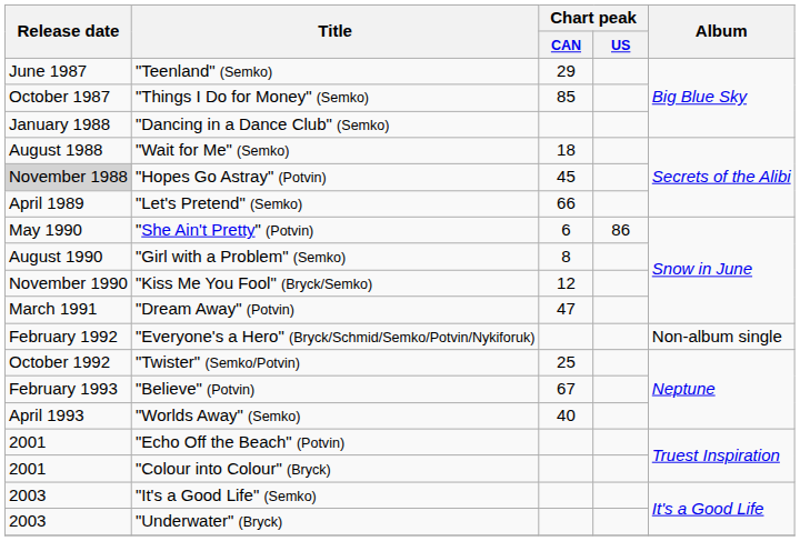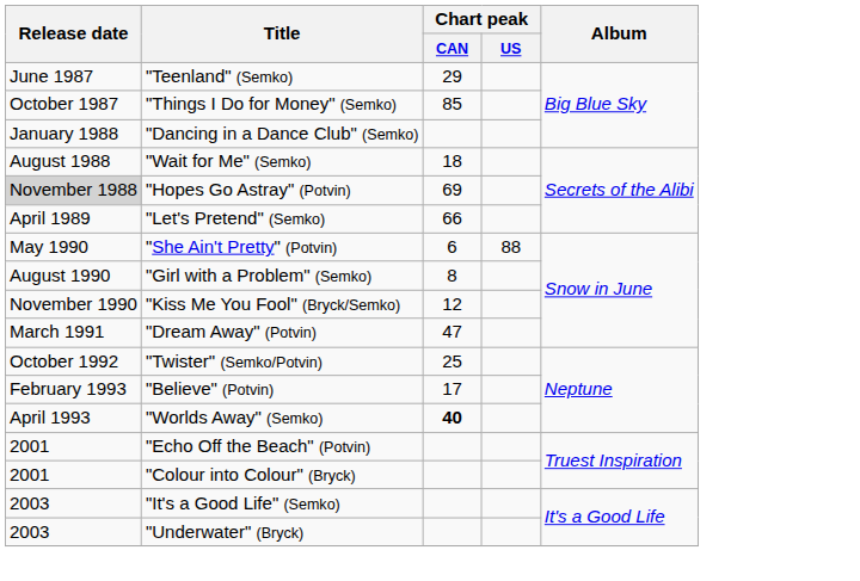 <table class="wikitable">
 <tr>
 <th rowspan="2">Release date</th>
 <th rowspan="2">Title</th>
 <th colspan="2">Chart peak</th>
 <th rowspan="2">Album</th>
 </tr>
 <tr>
 <th width="45"><small><a href='#'>CAN</a></small></th>
 <th width="45"><small><a href='#'>US</a></small></th>
 </tr>
 <tr>
 <td>June 1987</td>
 <td>"Teenland" <small> (Semko)</small></td>
 <td align="center">29</td>
 <td align="center"></td>
 <td rowspan="3"><em><a href='#'>Big Blue Sky</a></em></td>
 </tr>
 <tr>
 <td>October 1987</td>
 <td>"Things I Do for Money" <small> (Semko)</small></td>
 <td align="center">85</td>
 <td align="center"></td>
 </tr>
 <tr>
 <td>January 1988</td>
 <td>"Dancing in a Dance Club" <small> (Semko)</small></td>
 <td align="center"></td>
 <td align="center"></td>
 </tr>
 <tr>
 <td>August 1988</td>
 <td>"Wait for Me" <small> (Semko)</small></td>
 <td align="center">18</td>
 <td align="center"></td>
 <td rowspan="3"><em><a href='#'>Secrets of the Alibi</a></em></td>
 </tr>
 <tr>
 <td style="background: lightgrey;">November 1988</td>
 <td>"Hopes Go Astray" <small> (Potvin)</small></td>
-<td align="center">45</td>
+<td align="center">69</td>
 <td align="center"></td>
 </tr>
 <tr>
 <td>April 1989</td>
 <td>"Let's Pretend" <small> (Semko)</small></td>
 <td align="center">66</td>
 <td align="center"></td>
 </tr>
 <tr>
 <td>May 1990</td>
 <td>"<a href='#'>She Ain't Pretty</a>" <small> (Potvin)</small></td>
 <td align="center">6</td>
-<td align="center">86</td>
+<td align="center">88</td>
 <td rowspan="4"><em><a href='#'>Snow in June</a></em></td>
 </tr>
 <tr>
 <td>August 1990</td>
 <td>"Girl with a Problem" <small> (Semko)</small></td>
 <td align="center">8</td>
 <td align="center"></td>
 </tr>
 <tr>
 <td>November 1990</td>
 <td>"Kiss Me You Fool" <small> (Bryck/Semko)</small></td>
 <td align="center">12</td>
 <td align="center"></td>
 </tr>
 <tr>
 <td>March 1991</td>
 <td>"Dream Away" <small> (Potvin)</small></td>
 <td align="center">47</td>
 <td align="center"></td>
 </tr>
 <tr>
-<td>February 1992</td>
-<td>"Everyone's a Hero" <small> (Bryck/Schmid/Semko/Potvin/Nykiforuk)</small></td>
-<td align="center"></td>
-<td align="center"></td>
-<td rowspan="1">Non-album single</td>
-</tr>
-<tr>
 <td>October 1992</td>
 <td>"Twister" <small> (Semko/Potvin)</small></td>
 <td align="center">25</td>
 <td align="center"></td>
 <td rowspan="3"><em><a href='#'>Neptune</a></em></td>
 </tr>
 <tr>
 <td>February 1993</td>
 <td>"Believe" <small> (Potvin)</small></td>
-<td align="center">67</td>
+<td align="center">17</td>
 <td align="center"></td>
 </tr>
 <tr>
 <td>April 1993</td>
 <td>"Worlds Away" <small> (Semko)</small></td>
-<td align="center">40</td>
+<td align="center"><strong>40</strong></td>
 <td align="center"></td>
 </tr>
 <tr>
 <td>2001</td>
 <td>"Echo Off the Beach" <small> (Potvin)</small></td>
 <td align="center"></td>
 <td align="center"></td>
 <td rowspan="2"><em><a href='#'>Truest Inspiration</a></em></td>
 </tr>
 <tr>
 <td>2001</td>
 <td>"Colour into Colour" <small> (Bryck)</small></td>
 <td align="center"></td>
 <td align="center"></td>
 </tr>
 <tr>
 <td>2003</td>
 <td>"It's a Good Life" <small> (Semko)</small></td>
 <td align="center"></td>
 <td align="center"></td>
 <td rowspan="2"><em><a href='#'>It's a Good Life</a></em></td>
 </tr>
 <tr>
 <td>2003</td>
 <td>"Underwater" <small> (Bryck)</small></td>
 <td align="center"></td>
 <td align="center"></td>
 </tr>
 <tr>
 </tr>
 </table>
